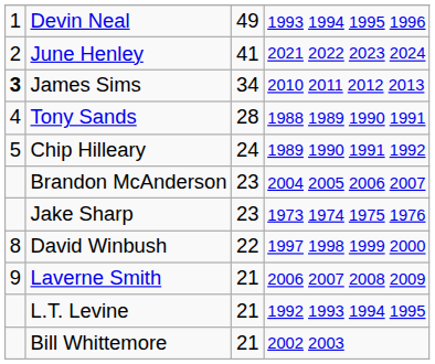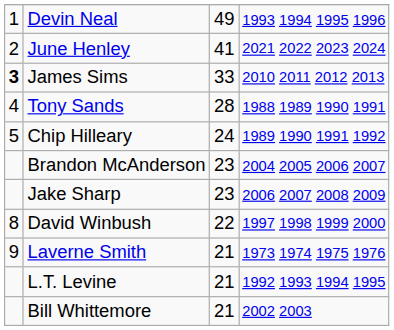 <table class="wikitable">
 <tr>
 </tr>
 <tr>
 <td>1</td>
 <td><a href='#'>Devin Neal</a></td>
 <td>49</td>
 <td style="font-size:80%;"><a href='#'>1993</a> <a href='#'>1994</a> <a href='#'>1995</a> <a href='#'>1996</a></td>
 </tr>
 <tr>
 <td>2</td>
 <td><a href='#'>June Henley</a></td>
 <td>41</td>
 <td style="font-size:80%;"><a href='#'>2021</a> <a href='#'>2022</a> <a href='#'>2023</a> <a href='#'>2024</a></td>
 </tr>
 <tr>
 <td><strong>3</strong></td>
 <td>James Sims</td>
-<td>34</td>
+<td>33</td>
 <td style="font-size:80%;"><a href='#'>2010</a> <a href='#'>2011</a> <a href='#'>2012</a> <a href='#'>2013</a></td>
 </tr>
 <tr>
 <td>4</td>
 <td><a href='#'>Tony Sands</a></td>
 <td>28</td>
 <td style="font-size:80%;"><a href='#'>1988</a> <a href='#'>1989</a> <a href='#'>1990</a> <a href='#'>1991</a></td>
 </tr>
 <tr>
 <td>5</td>
 <td>Chip Hilleary</td>
 <td>24</td>
 <td style="font-size:80%;"><a href='#'>1989</a> <a href='#'>1990</a> <a href='#'>1991</a> <a href='#'>1992</a></td>
 </tr>
 <tr>
 <td></td>
 <td>Brandon McAnderson</td>
 <td>23</td>
 <td style="font-size:80%;"><a href='#'>2004</a> <a href='#'>2005</a> <a href='#'>2006</a> <a href='#'>2007</a></td>
 </tr>
 <tr>
 <td></td>
 <td>Jake Sharp</td>
 <td>23</td>
-<td style="font-size:80%;"><a href='#'>1973</a> <a href='#'>1974</a> <a href='#'>1975</a> <a href='#'>1976</a></td>
+<td style="font-size:80%;"><a href='#'>2006</a> <a href='#'>2007</a> <a href='#'>2008</a> <a href='#'>2009</a></td>
 </tr>
 <tr>
 <td>8</td>
 <td>David Winbush</td>
 <td>22</td>
 <td style="font-size:80%;"><a href='#'>1997</a> <a href='#'>1998</a> <a href='#'>1999</a> <a href='#'>2000</a></td>
 </tr>
 <tr>
 <td>9</td>
 <td><a href='#'>Laverne Smith</a></td>
 <td>21</td>
-<td style="font-size:80%;"><a href='#'>2006</a> <a href='#'>2007</a> <a href='#'>2008</a> <a href='#'>2009</a></td>
+<td style="font-size:80%;"><a href='#'>1973</a> <a href='#'>1974</a> <a href='#'>1975</a> <a href='#'>1976</a></td>
 </tr>
 <tr>
 <td></td>
 <td>L.T. Levine</td>
 <td>21</td>
 <td style="font-size:80%;"><a href='#'>1992</a> <a href='#'>1993</a> <a href='#'>1994</a> <a href='#'>1995</a></td>
 </tr>
 <tr>
 <td></td>
 <td>Bill Whittemore</td>
 <td>21</td>
 <td style="font-size:80%;"><a href='#'>2002</a> <a href='#'>2003</a></td>
 </tr>
 </table>
